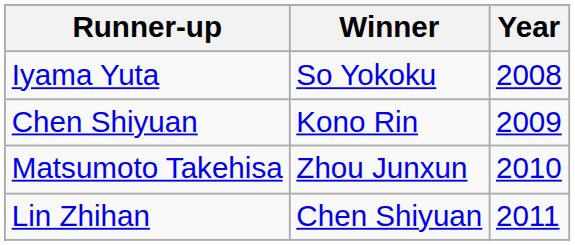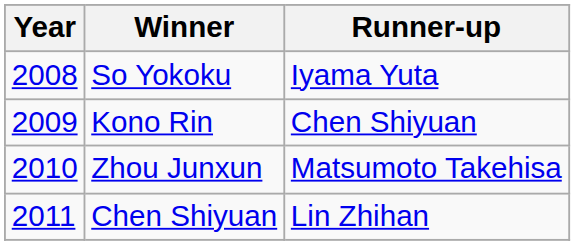 <table class="wikitable">
 <tr>
+<th>Year</th>
+<th>Winner</th>
 <th>Runner-up</th>
-<th>Winner</th>
-<th>Year</th>
 </tr>
 <tr>
+<td><a href='#'>2008</a></td>
+<td><a href='#'>So Yokoku</a></td>
 <td><a href='#'>Iyama Yuta</a></td>
-<td><a href='#'>So Yokoku</a></td>
-<td><a href='#'>2008</a></td>
 </tr>
 <tr>
+<td><a href='#'>2009</a></td>
+<td><a href='#'>Kono Rin</a></td>
 <td><a href='#'>Chen Shiyuan</a></td>
-<td><a href='#'>Kono Rin</a></td>
-<td><a href='#'>2009</a></td>
 </tr>
 <tr>
+<td><a href='#'>2010</a></td>
+<td><a href='#'>Zhou Junxun</a></td>
 <td><a href='#'>Matsumoto Takehisa</a></td>
-<td><a href='#'>Zhou Junxun</a></td>
-<td><a href='#'>2010</a></td>
 </tr>
 <tr>
+<td><a href='#'>2011</a></td>
+<td><a href='#'>Chen Shiyuan</a></td>
 <td><a href='#'>Lin Zhihan</a></td>
-<td><a href='#'>Chen Shiyuan</a></td>
-<td><a href='#'>2011</a></td>
 </tr>
 </table>
